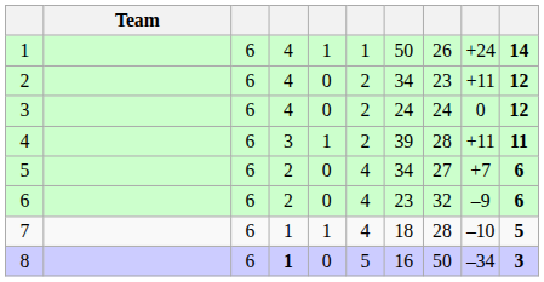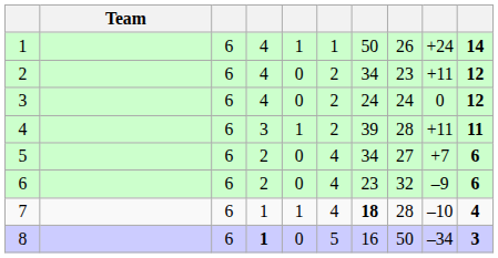 <table class="wikitable" style="text-align: center; font-size: 100%;">
 <tr>
 <th width="25"></th>
 <th width="150">Team</th>
 <th width="25"></th>
 <th width="25"></th>
 <th width="25"></th>
 <th width="25"></th>
 <th width="25"></th>
 <th width="25"></th>
 <th width="25"></th>
 <th width="25"></th>
 </tr>
 <tr style="background-color: #ccffcc;">
 <td>1</td>
 <td align=left></td>
 <td>6</td>
 <td>4</td>
 <td>1</td>
 <td>1</td>
 <td>50</td>
 <td>26</td>
 <td>+24</td>
 <td><strong>14</strong></td>
 </tr>
 <tr style="background-color: #ccffcc;">
 <td>2</td>
 <td align=left></td>
 <td>6</td>
 <td>4</td>
 <td>0</td>
 <td>2</td>
 <td>34</td>
 <td>23</td>
 <td>+11</td>
 <td><strong>12</strong></td>
 </tr>
 <tr style="background-color: #ccffcc;">
 <td>3</td>
 <td align=left></td>
 <td>6</td>
 <td>4</td>
 <td>0</td>
 <td>2</td>
 <td>24</td>
 <td>24</td>
 <td>0</td>
 <td><strong>12</strong></td>
 </tr>
 <tr style="background-color: #ccffcc;">
 <td>4</td>
 <td align=left></td>
 <td>6</td>
 <td>3</td>
 <td>1</td>
 <td>2</td>
 <td>39</td>
 <td>28</td>
 <td>+11</td>
 <td><strong>11</strong></td>
 </tr>
 <tr style="background-color: #ccffcc;">
 <td>5</td>
 <td align=left></td>
 <td>6</td>
 <td>2</td>
 <td>0</td>
 <td>4</td>
 <td>34</td>
 <td>27</td>
 <td>+7</td>
 <td><strong>6</strong></td>
 </tr>
 <tr style="background-color: #ccffcc;">
 <td>6</td>
 <td align=left></td>
 <td>6</td>
 <td>2</td>
 <td>0</td>
 <td>4</td>
 <td>23</td>
 <td>32</td>
 <td>–9</td>
 <td><strong>6</strong></td>
 </tr>
 <tr>
 <td>7</td>
 <td align=left></td>
 <td>6</td>
 <td>1</td>
 <td>1</td>
 <td>4</td>
-<td>18</td>
+<td><strong>18</strong></td>
 <td>28</td>
 <td>–10</td>
-<td><strong>5</strong></td>
+<td><strong>4</strong></td>
 </tr>
 <tr style="background-color: #ccccff;">
 <td>8</td>
 <td align=left></td>
 <td>6</td>
 <td><strong>1</strong></td>
 <td>0</td>
 <td>5</td>
 <td>16</td>
 <td>50</td>
 <td>–34</td>
 <td><strong>3</strong></td>
 </tr>
 </table>
